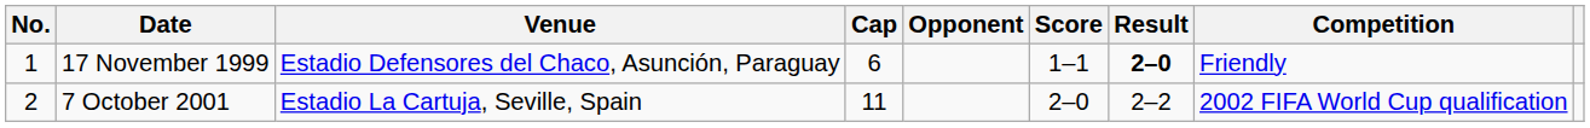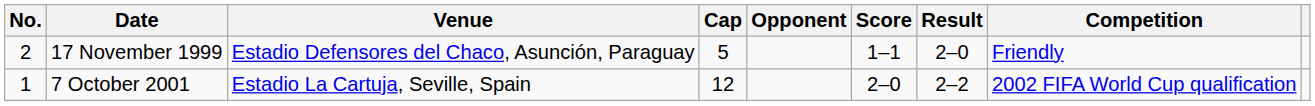 <table class="wikitable sortable">
 <tr>
 <th scope=col>No.</th>
 <th scope=col>Date</th>
 <th scope=col>Venue</th>
 <th scope=col>Cap</th>
 <th scope=col>Opponent</th>
 <th scope=col>Score</th>
 <th scope=col>Result</th>
 <th scope=col>Competition</th>
 <th scope=col class=unsortable></th>
 </tr>
 <tr>
-<td align=center>1</td>
+<td align=center>2</td>
 <td>17 November 1999</td>
 <td><a href='#'>Estadio Defensores del Chaco</a>, Asunción, Paraguay</td>
-<td align=center>6</td>
+<td align=center>5</td>
 <td></td>
 <td align=center>1–1</td>
-<td align=center><strong>2–0</strong></td>
+<td align=center>2–0</td>
 <td><a href='#'>Friendly</a></td>
 <td align=center></td>
 </tr>
 <tr>
-<td align=center>2</td>
+<td align=center>1</td>
 <td>7 October 2001</td>
 <td><a href='#'>Estadio La Cartuja</a>, Seville, Spain</td>
-<td align=center>11</td>
+<td align=center>12</td>
 <td></td>
 <td align=center>2–0</td>
 <td align=center>2–2</td>
 <td><a href='#'>2002 FIFA World Cup qualification</a></td>
 <td align=center></td>
 </tr>
 </table>
